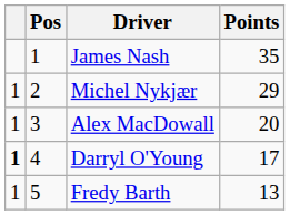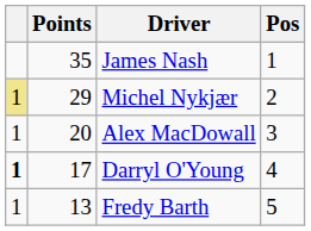 <table class="wikitable" style="font-size: 95%;">
 <tr>
 <th></th>
+<th>Points</th>
+<th>Driver</th>
 <th>Pos</th>
-<th>Driver</th>
-<th>Points</th>
 </tr>
 <tr>
 <td align="left"></td>
+<td align="right">35</td>
+<td> <a href='#'>James Nash</a></td>
 <td>1</td>
-<td> <a href='#'>James Nash</a></td>
-<td align="right">35</td>
+</tr>
+<tr>
+<td align="left" style="background: khaki;"> 1</td>
+<td align="right">29</td>
+<td> <a href='#'>Michel Nykjær</a></td>
+<td>2</td>
 </tr>
 <tr>
 <td align="left"> 1</td>
-<td>2</td>
-<td> <a href='#'>Michel Nykjær</a></td>
-<td align="right">29</td>
+<td align="right">20</td>
+<td> <a href='#'>Alex MacDowall</a></td>
+<td>3</td>
+</tr>
+<tr>
+<td align="left"><strong> 1</strong></td>
+<td align="right">17</td>
+<td> <a href='#'>Darryl O'Young</a></td>
+<td>4</td>
 </tr>
 <tr>
 <td align="left"> 1</td>
-<td>3</td>
-<td> <a href='#'>Alex MacDowall</a></td>
-<td align="right">20</td>
-</tr>
-<tr>
-<td align="left"><strong> 1</strong></td>
-<td>4</td>
-<td> <a href='#'>Darryl O'Young</a></td>
-<td align="right">17</td>
-</tr>
-<tr>
-<td align="left"> 1</td>
+<td align="right">13</td>
+<td> <a href='#'>Fredy Barth</a></td>
 <td>5</td>
-<td> <a href='#'>Fredy Barth</a></td>
-<td align="right">13</td>
 </tr>
 </table>
